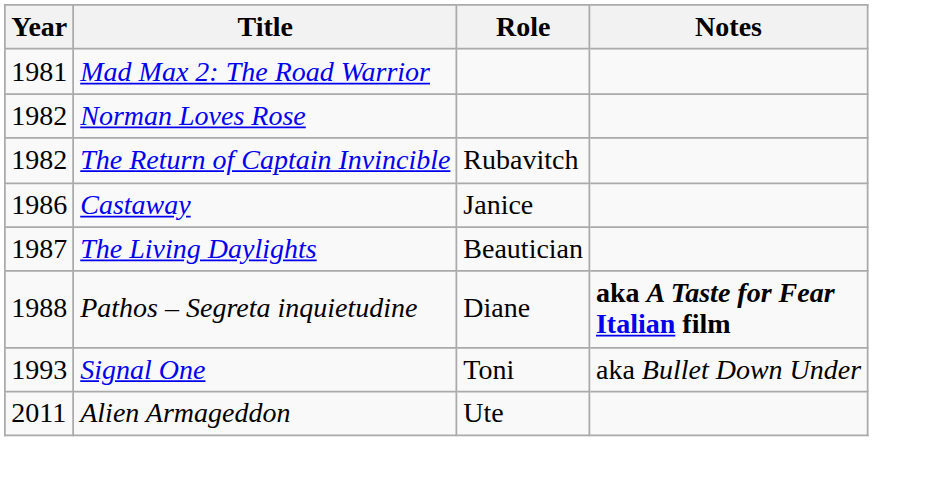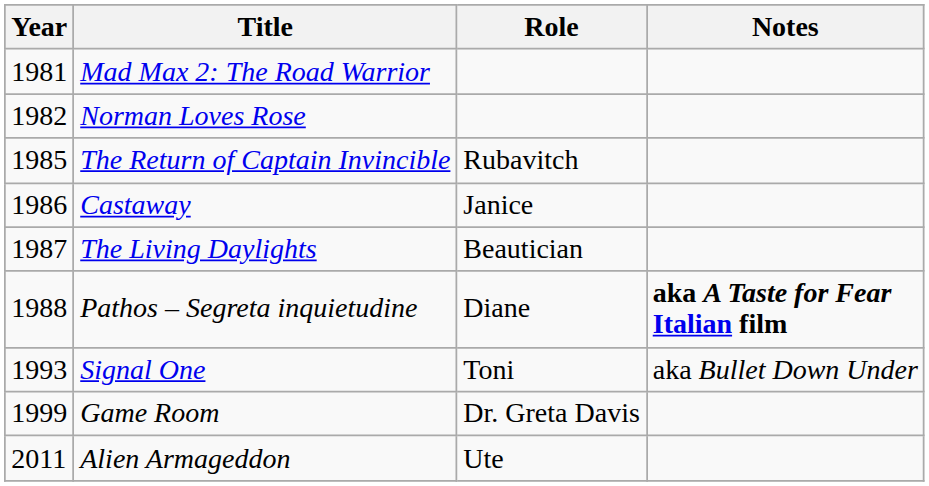 <table class="wikitable sortable plainrowheaders">
 <tr>
 <th scope="col">Year</th>
 <th scope="col">Title</th>
 <th scope="col">Role</th>
 <th scope="col" class="unsortable">Notes</th>
 </tr>
 <tr>
 <td>1981</td>
 <td><em><a href='#'>Mad Max 2: The Road Warrior</a></em></td>
 <td></td>
 <td></td>
 </tr>
 <tr>
 <td>1982</td>
 <td><em><a href='#'>Norman Loves Rose</a></em></td>
 <td></td>
 <td></td>
 </tr>
 <tr>
-<td>1982</td>
+<td>1985</td>
 <td><em><a href='#'>The Return of Captain Invincible</a></em></td>
 <td>Rubavitch</td>
 <td></td>
 </tr>
 <tr>
 <td>1986</td>
 <td><em><a href='#'>Castaway</a></em></td>
 <td>Janice</td>
 <td></td>
 </tr>
 <tr>
 <td>1987</td>
 <td><em><a href='#'>The Living Daylights</a></em></td>
 <td>Beautician</td>
 <td></td>
 </tr>
 <tr>
 <td>1988</td>
 <td><em>Pathos – Segreta inquietudine</em></td>
 <td>Diane</td>
 <td><strong>aka <em>A Taste for Fear</em><br><a href='#'>Italian</a> film</strong></td>
 </tr>
 <tr>
 <td>1993</td>
 <td><em><a href='#'>Signal One</a></em></td>
 <td>Toni</td>
 <td>aka <em>Bullet Down Under</em></td>
 </tr>
 <tr>
+<td>1999</td>
+<td><em>Game Room</em></td>
+<td>Dr. Greta Davis</td>
+<td></td>
+</tr>
+<tr>
 <td>2011</td>
 <td><em>Alien Armageddon</em></td>
 <td>Ute</td>
 <td></td>
 </tr>
 </table>
